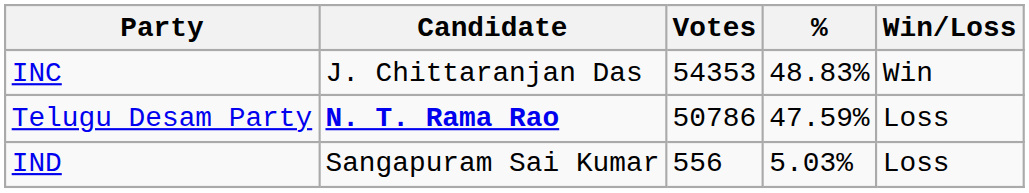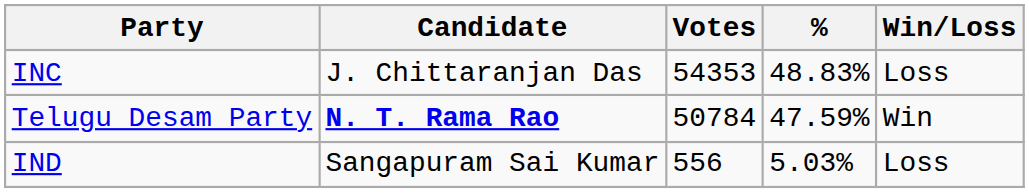 <table class="wikitable">
 <tr>
 <th>Party</th>
 <th>Candidate</th>
 <th>Votes</th>
 <th>%</th>
 <th>Win/Loss</th>
 </tr>
 <tr>
 <td><a href='#'>INC</a></td>
 <td>J. Chittaranjan Das</td>
 <td>54353</td>
 <td>48.83%</td>
-<td>Win</td>
+<td>Loss</td>
 </tr>
 <tr>
 <td><a href='#'>Telugu Desam Party</a></td>
 <td><strong><a href='#'>N. T. Rama Rao</a></strong></td>
-<td>50786</td>
+<td>50784</td>
 <td>47.59%</td>
-<td>Loss</td>
+<td>Win</td>
 </tr>
 <tr>
 <td><a href='#'>IND</a></td>
 <td>Sangapuram Sai Kumar</td>
 <td>556</td>
 <td>5.03%</td>
 <td>Loss</td>
 </tr>
 </table>
